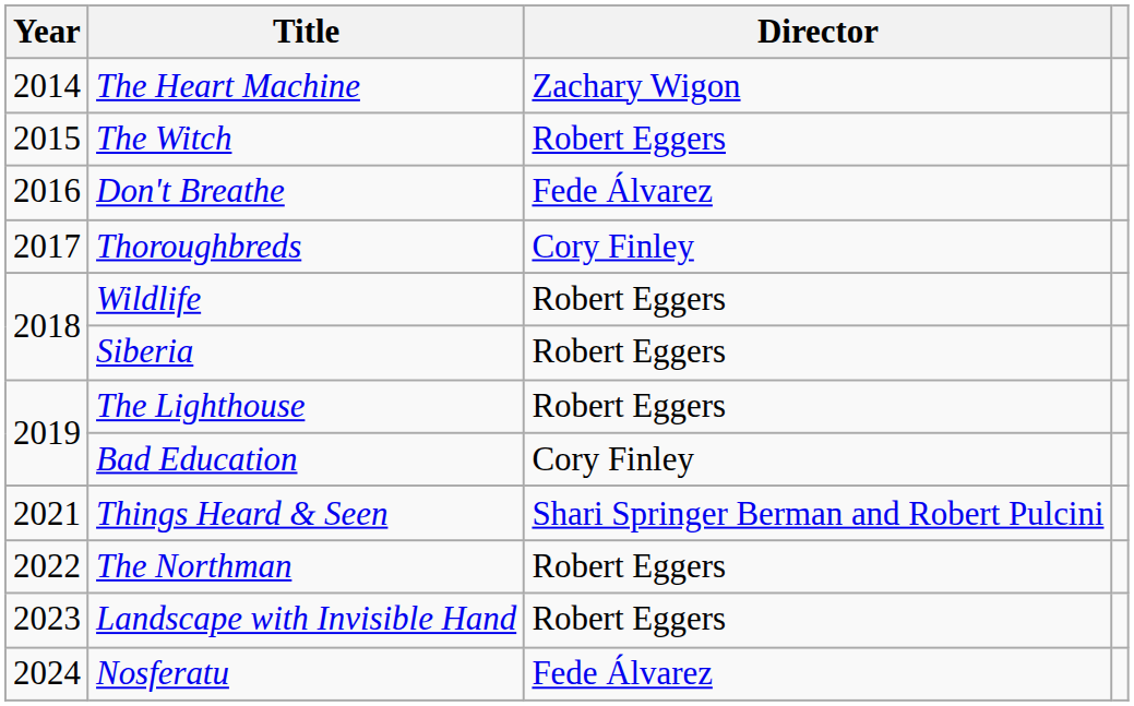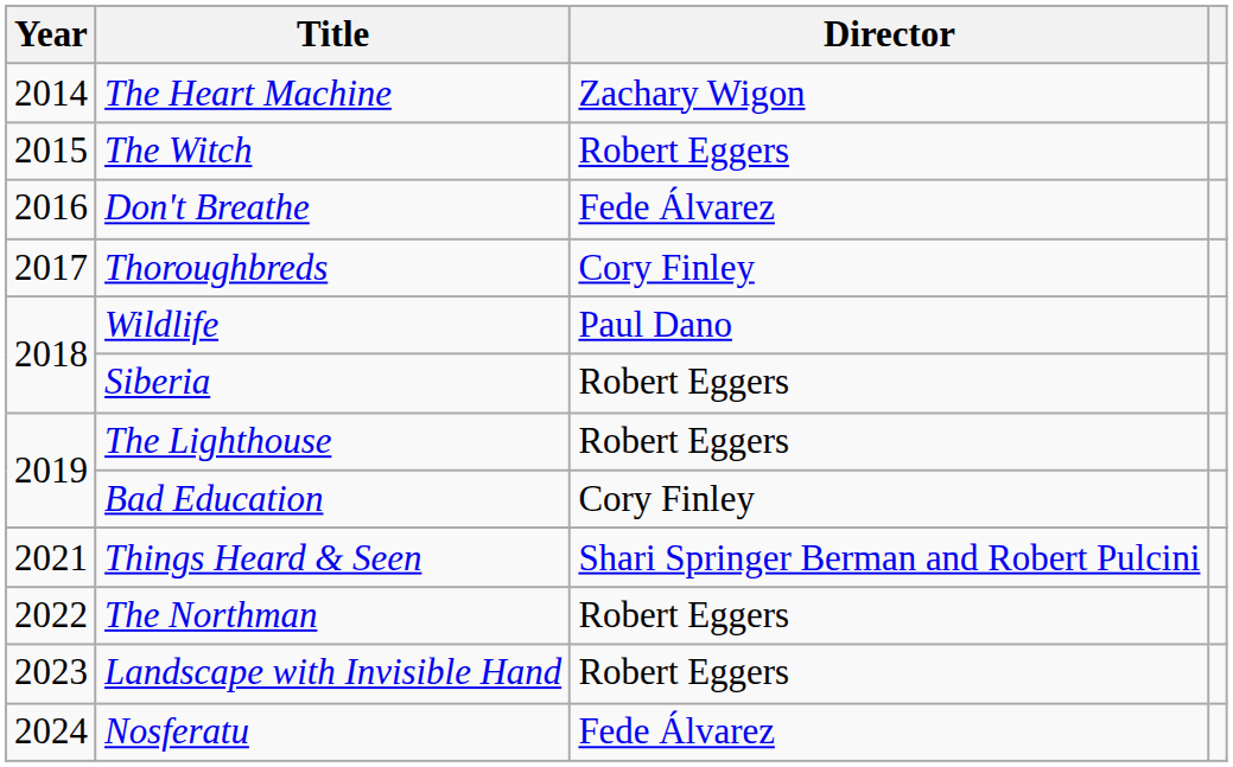 <table class="wikitable plainrowheaders sortable">
 <tr>
 <th>Year</th>
 <th>Title</th>
 <th>Director</th>
 <th class="unsortable"></th>
 </tr>
 <tr>
 <td>2014</td>
 <td><em><a href='#'>The Heart Machine</a></em></td>
 <td><a href='#'>Zachary Wigon</a></td>
 <td></td>
 </tr>
 <tr>
 <td>2015</td>
 <td><em><a href='#'>The Witch</a></em></td>
 <td><a href='#'>Robert Eggers</a></td>
 <td></td>
 </tr>
 <tr>
 <td>2016</td>
 <td><em><a href='#'>Don't Breathe</a></em></td>
 <td><a href='#'>Fede Álvarez</a></td>
 <td></td>
 </tr>
 <tr>
 <td>2017</td>
 <td><em><a href='#'>Thoroughbreds</a></em></td>
 <td><a href='#'>Cory Finley</a></td>
 <td></td>
 </tr>
 <tr>
 <td rowspan="2">2018</td>
 <td><em><a href='#'>Wildlife</a></em></td>
-<td>Robert Eggers</td>
+<td><a href='#'>Paul Dano</a></td>
 <td></td>
 </tr>
 <tr>
 <td><em><a href='#'>Siberia</a></em></td>
 <td>Robert Eggers</td>
 <td></td>
 </tr>
 <tr>
 <td rowspan="2">2019</td>
 <td><em><a href='#'>The Lighthouse</a></em></td>
 <td>Robert Eggers</td>
 <td></td>
 </tr>
 <tr>
 <td><em><a href='#'>Bad Education</a></em></td>
 <td>Cory Finley</td>
 <td></td>
 </tr>
 <tr>
 <td>2021</td>
 <td><em><a href='#'>Things Heard & Seen</a></em></td>
 <td><a href='#'>Shari Springer Berman and Robert Pulcini</a></td>
 <td></td>
 </tr>
 <tr>
 <td>2022</td>
 <td><em><a href='#'>The Northman</a></em></td>
 <td>Robert Eggers</td>
 <td></td>
 </tr>
 <tr>
 <td>2023</td>
 <td><em><a href='#'>Landscape with Invisible Hand</a></em></td>
 <td>Robert Eggers</td>
 <td></td>
 </tr>
 <tr>
 <td>2024</td>
 <td><em><a href='#'>Nosferatu</a></em></td>
 <td><a href='#'>Fede Álvarez</a></td>
 <td></td>
 </tr>
 </table>
